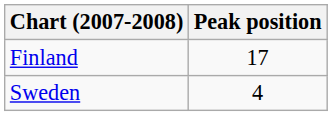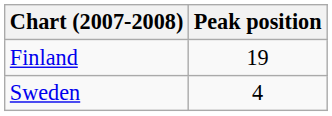 <table class="wikitable">
 <tr>
 <th align="left">Chart (2007-2008)</th>
 <th align="center">Peak position</th>
 </tr>
 <tr>
 <td align="left"><a href='#'>Finland</a></td>
-<td align="center">17</td>
+<td align="center">19</td>
 </tr>
 <tr>
 <td align="left"><a href='#'>Sweden</a></td>
 <td align="center">4</td>
 </tr>
 </table>
